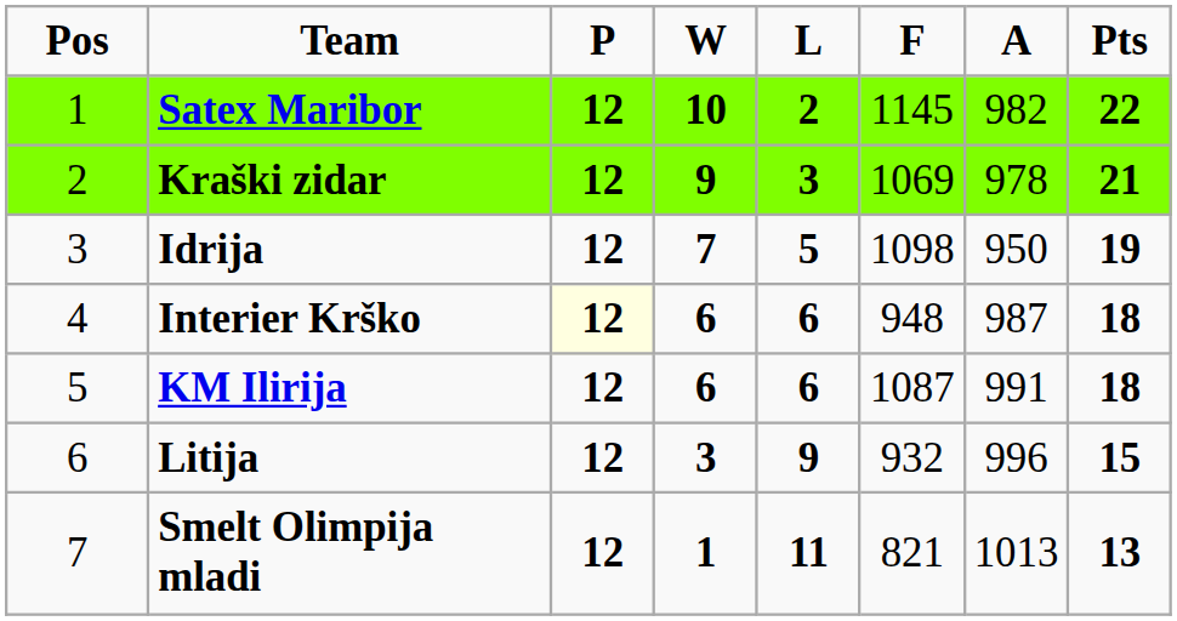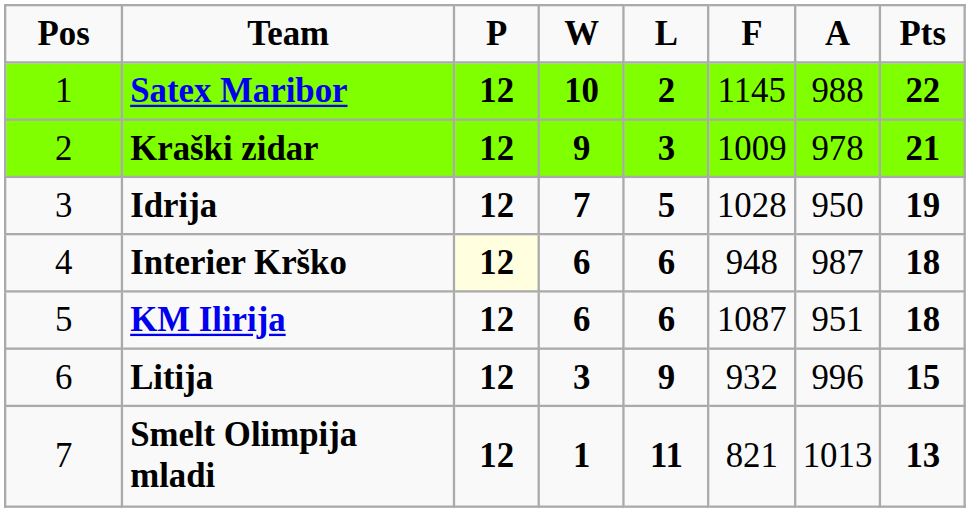 <table class="wikitable sortable" style="text-align: center; font-size:95%">
 <tr>
 <td width="44"><strong>Pos</strong></td>
 <td width="138"><strong>Team</strong></td>
 <td width="30"><strong>P</strong></td>
 <td width="30"><strong>W</strong></td>
 <td width="30"><strong>L</strong></td>
 <td width="30"><strong>F</strong></td>
 <td width="30"><strong>A</strong></td>
 <td width="30"><strong>Pts</strong></td>
 </tr>
 <tr bgcolor="7fff00">
 <td>1</td>
 <td align="left"><strong><a href='#'>Satex Maribor</a></strong></td>
 <td><strong>12</strong></td>
 <td><strong>10</strong></td>
 <td><strong>2</strong></td>
 <td>1145</td>
-<td>982</td>
+<td>988</td>
 <td><strong>22</strong></td>
 </tr>
 <tr bgcolor="7fff00">
 <td>2</td>
 <td align="left"><strong>Kraški zidar</strong></td>
 <td><strong>12</strong></td>
 <td><strong>9</strong></td>
 <td><strong>3</strong></td>
-<td>1069</td>
+<td>1009</td>
 <td>978</td>
 <td><strong>21</strong></td>
 </tr>
 <tr>
 <td>3</td>
 <td align="left"><strong>Idrija</strong></td>
 <td><strong>12</strong></td>
 <td><strong>7</strong></td>
 <td><strong>5</strong></td>
-<td>1098</td>
+<td>1028</td>
 <td>950</td>
 <td><strong>19</strong></td>
 </tr>
 <tr>
 <td>4</td>
 <td align="left"><strong>Interier Krško</strong></td>
 <td style="background: lightyellow;"><strong>12</strong></td>
 <td><strong>6</strong></td>
 <td><strong>6</strong></td>
 <td>948</td>
 <td>987</td>
 <td><strong>18</strong></td>
 </tr>
 <tr>
 <td>5</td>
 <td align="left"><strong><a href='#'>KM Ilirija</a></strong></td>
 <td><strong>12</strong></td>
 <td><strong>6</strong></td>
 <td><strong>6</strong></td>
 <td>1087</td>
-<td>991</td>
+<td>951</td>
 <td><strong>18</strong></td>
 </tr>
 <tr>
 <td>6</td>
 <td align="left"><strong>Litija</strong></td>
 <td><strong>12</strong></td>
 <td><strong>3</strong></td>
 <td><strong>9</strong></td>
 <td>932</td>
 <td>996</td>
 <td><strong>15</strong></td>
 </tr>
 <tr>
 <td>7</td>
 <td align="left"><strong>Smelt Olimpija mladi</strong></td>
 <td><strong>12</strong></td>
 <td><strong>1</strong></td>
 <td><strong>11</strong></td>
 <td>821</td>
 <td>1013</td>
 <td><strong>13</strong></td>
 </tr>
 </table>
